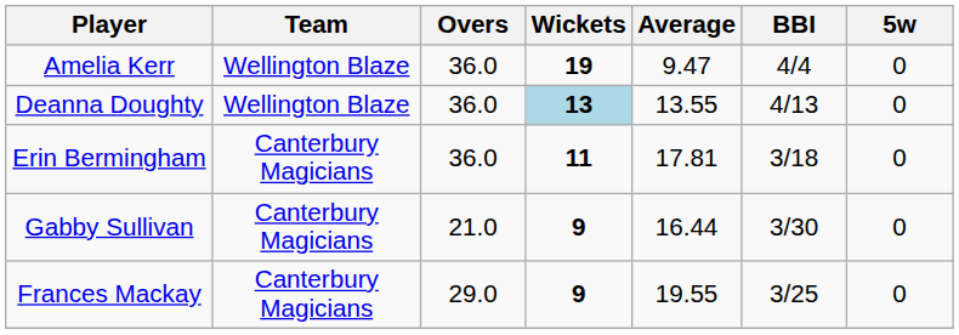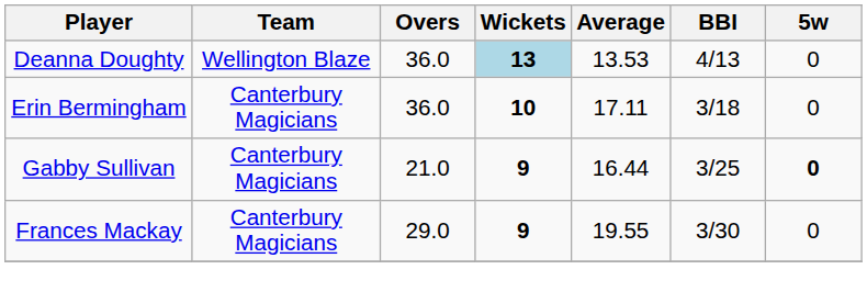 <table class="wikitable" style="text-align:center">
 <tr>
 <th width=125>Player</th>
 <th width=125>Team</th>
 <th width=60>Overs</th>
 <th width=60>Wickets</th>
 <th width=60>Average</th>
 <th width=60>BBI</th>
 <th width=60>5w</th>
 </tr>
 <tr>
-<td><a href='#'>Amelia Kerr</a></td>
-<td><a href='#'>Wellington Blaze</a></td>
-<td>36.0</td>
-<td><strong>19</strong></td>
-<td>9.47</td>
-<td>4/4</td>
-<td>0</td>
-</tr>
-<tr>
 <td><a href='#'>Deanna Doughty</a></td>
 <td><a href='#'>Wellington Blaze</a></td>
 <td>36.0</td>
 <td style="background: lightblue;"><strong>13</strong></td>
-<td>13.55</td>
+<td>13.53</td>
 <td>4/13</td>
 <td>0</td>
 </tr>
 <tr>
 <td><a href='#'>Erin Bermingham</a></td>
 <td><a href='#'>Canterbury Magicians</a></td>
 <td>36.0</td>
-<td><strong>11</strong></td>
-<td>17.81</td>
+<td><strong>10</strong></td>
+<td>17.11</td>
 <td>3/18</td>
 <td>0</td>
 </tr>
 <tr>
 <td><a href='#'>Gabby Sullivan</a></td>
 <td><a href='#'>Canterbury Magicians</a></td>
 <td>21.0</td>
 <td><strong>9</strong></td>
 <td>16.44</td>
-<td>3/30</td>
-<td>0</td>
+<td>3/25</td>
+<td><strong>0</strong></td>
 </tr>
 <tr>
 <td><a href='#'>Frances Mackay</a></td>
 <td><a href='#'>Canterbury Magicians</a></td>
 <td>29.0</td>
 <td><strong>9</strong></td>
 <td>19.55</td>
-<td>3/25</td>
+<td>3/30</td>
 <td>0</td>
 </tr>
 <tr>
 </tr>
 </table>
